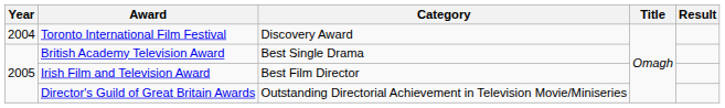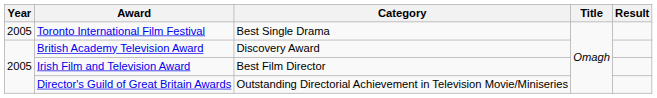 <table class="wikitable">
 <tr>
 <th>Year</th>
 <th>Award</th>
 <th>Category</th>
 <th>Title</th>
 <th>Result</th>
 </tr>
 <tr>
-<td>2004</td>
+<td>2005</td>
 <td><a href='#'>Toronto International Film Festival</a></td>
-<td>Discovery Award</td>
+<td>Best Single Drama</td>
 <td rowspan=4><em>Omagh</em></td>
 <td></td>
 </tr>
 <tr>
 <td rowspan=3>2005</td>
 <td><a href='#'>British Academy Television Award</a></td>
-<td>Best Single Drama</td>
+<td>Discovery Award</td>
 <td></td>
 </tr>
 <tr>
 <td><a href='#'>Irish Film and Television Award</a></td>
 <td>Best Film Director</td>
 <td></td>
 </tr>
 <tr>
 <td><a href='#'>Director's Guild of Great Britain Awards</a></td>
 <td>Outstanding Directorial Achievement in Television Movie/Miniseries</td>
 <td></td>
 </tr>
 </table>
